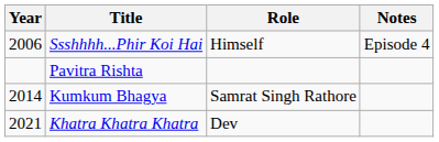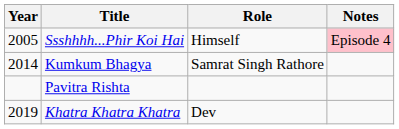 <table class="wikitable">
 <tr>
 <th>Year</th>
 <th>Title</th>
 <th>Role</th>
 <th>Notes</th>
 </tr>
 <tr>
-<td>2006</td>
+<td>2005</td>
 <td><em><a href='#'>Ssshhhh...Phir Koi Hai</a></em></td>
 <td>Himself</td>
-<td>Episode 4</td>
+<td style="background: pink;">Episode 4</td>
+</tr>
+<tr>
+<td>2014</td>
+<td><a href='#'>Kumkum Bhagya</a></td>
+<td>Samrat Singh Rathore</td>
+<td></td>
 </tr>
 <tr>
 <td></td>
 <td><a href='#'>Pavitra Rishta</a></td>
 <td></td>
 <td></td>
 </tr>
 <tr>
-<td>2014</td>
-<td><a href='#'>Kumkum Bhagya</a></td>
-<td>Samrat Singh Rathore</td>
-<td></td>
-</tr>
-<tr>
-<td>2021</td>
+<td>2019</td>
 <td><em><a href='#'>Khatra Khatra Khatra</a></em></td>
 <td>Dev</td>
 <td></td>
 </tr>
 </table>
